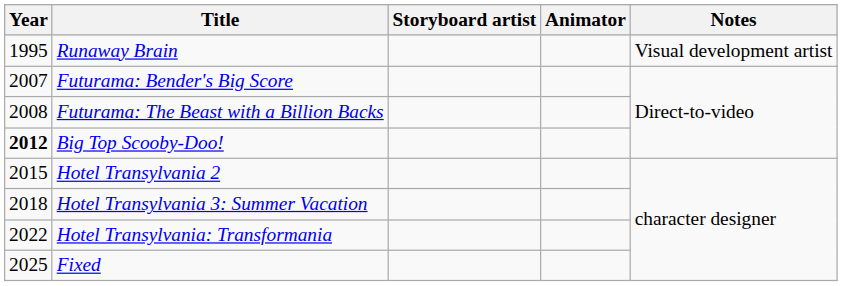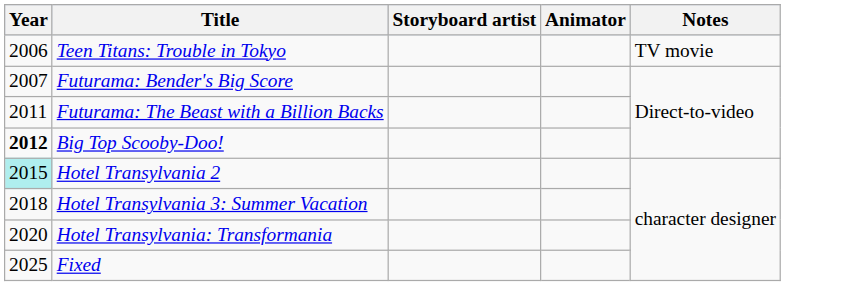 <table class="wikitable">
 <tr style="background:#b0c4de; text-align:center;">
 <th>Year</th>
 <th>Title</th>
 <th>Storyboard artist</th>
 <th>Animator</th>
 <th>Notes</th>
 </tr>
 <tr>
-<td>1995</td>
-<td><em><a href='#'>Runaway Brain</a></em></td>
+<td>2006</td>
+<td><em><a href='#'>Teen Titans: Trouble in Tokyo</a></em></td>
 <td></td>
 <td></td>
-<td>Visual development artist</td>
+<td>TV movie</td>
 </tr>
 <tr>
 <td>2007</td>
 <td><em><a href='#'>Futurama: Bender's Big Score</a></em></td>
 <td></td>
 <td></td>
 <td rowspan="3">Direct-to-video</td>
 </tr>
 <tr>
-<td>2008</td>
+<td>2011</td>
 <td><em><a href='#'>Futurama: The Beast with a Billion Backs</a></em></td>
 <td></td>
 <td></td>
 </tr>
 <tr>
 <td><strong>2012</strong></td>
 <td><em><a href='#'>Big Top Scooby-Doo!</a></em></td>
 <td></td>
 <td></td>
 </tr>
 <tr>
-<td>2015</td>
+<td style="background: paleturquoise;">2015</td>
 <td><em><a href='#'>Hotel Transylvania 2</a></em></td>
 <td></td>
 <td></td>
 <td rowspan="4">character designer</td>
 </tr>
 <tr>
 <td>2018</td>
 <td><em><a href='#'>Hotel Transylvania 3: Summer Vacation</a></em></td>
 <td></td>
 <td></td>
 </tr>
 <tr>
-<td>2022</td>
+<td>2020</td>
 <td><em><a href='#'>Hotel Transylvania: Transformania</a></em></td>
 <td></td>
 <td></td>
 </tr>
 <tr>
 <td>2025</td>
 <td><em><a href='#'>Fixed</a></em></td>
 <td></td>
 <td></td>
 </tr>
 </table>
